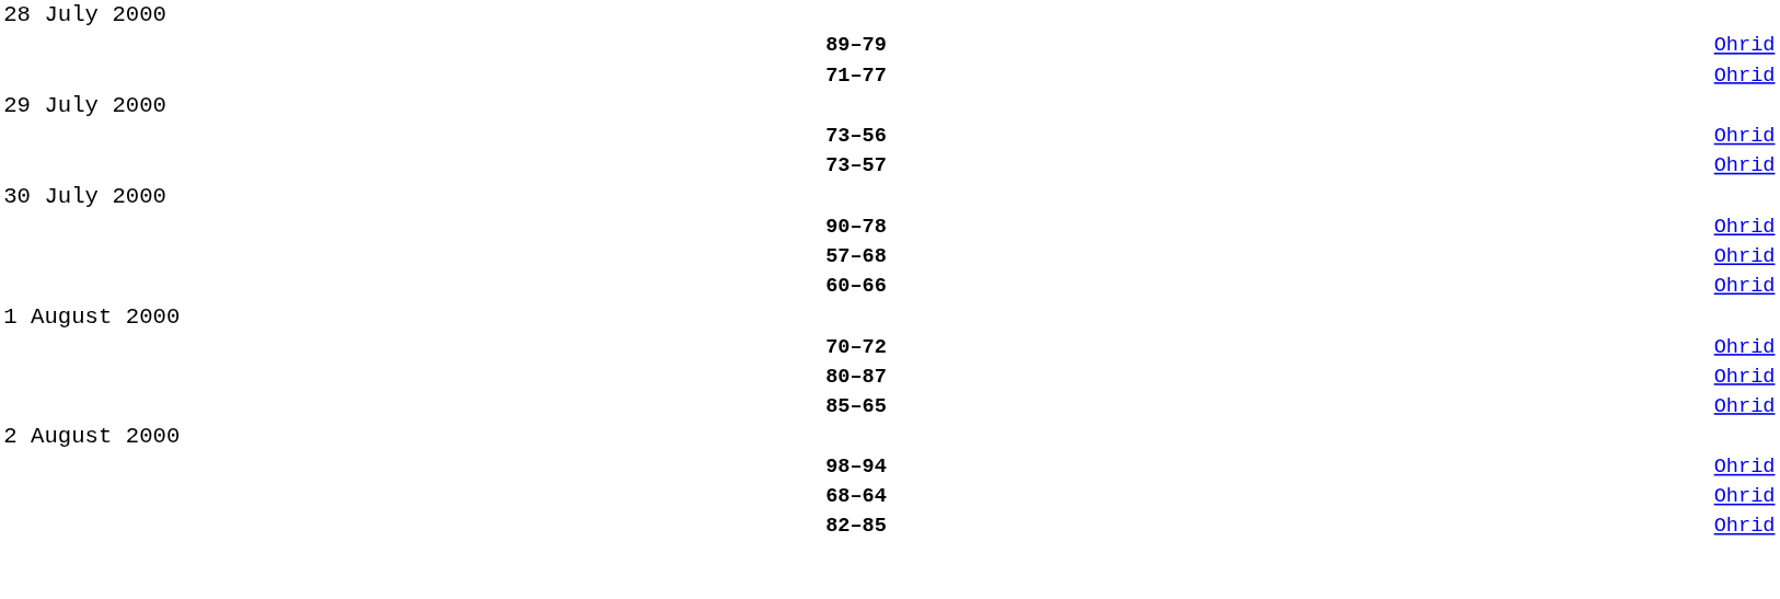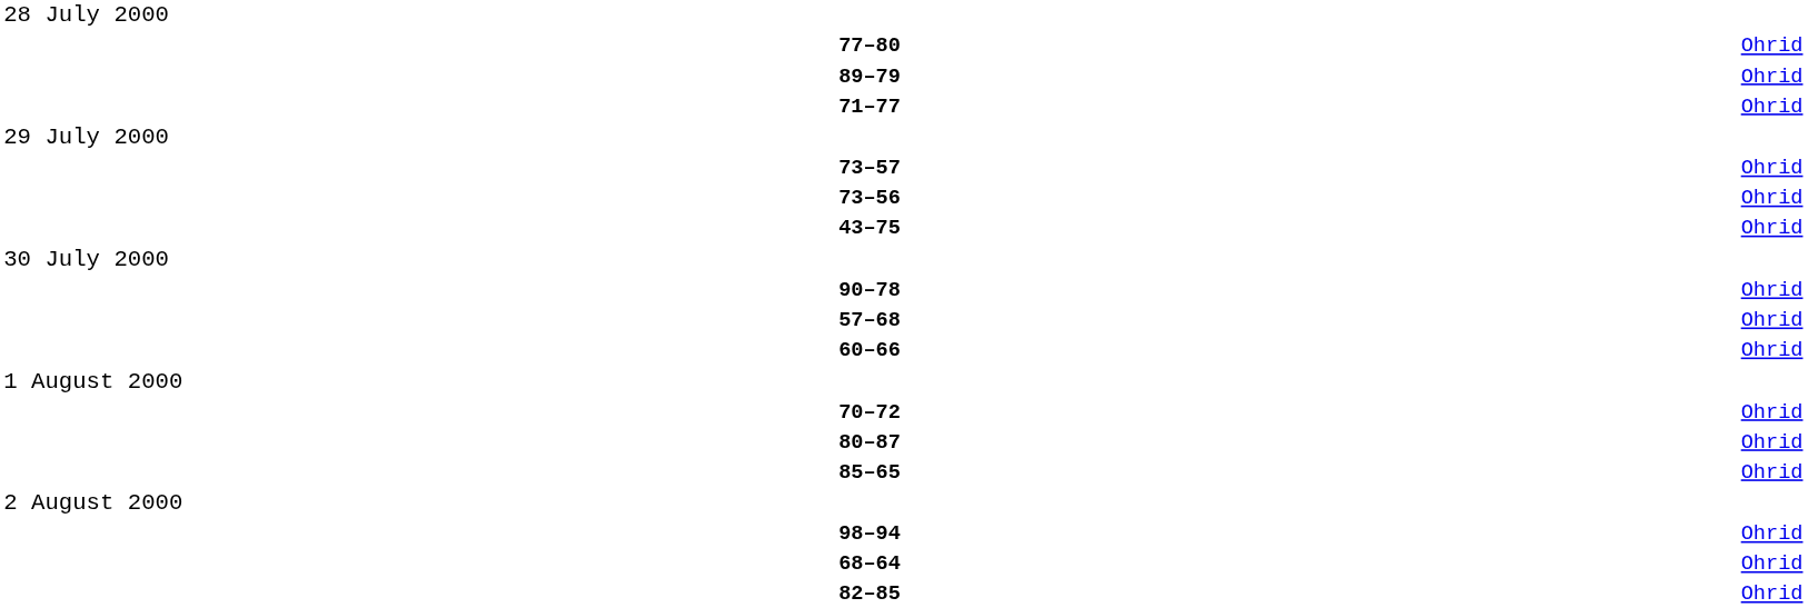 <table style="width:100%;" cellspacing="1">
 <tr>
 <th width=25%></th>
 <th width=3%></th>
 <th width=6%></th>
 <th width=3%></th>
 <th width=25%></th>
 </tr>
 <tr>
 <td>28 July 2000</td>
+</tr>
+<tr style=font-size:90%>
+<td align=right><strong></strong></td>
+<td></td>
+<td align=center><strong>77–80</strong></td>
+<td></td>
+<td><strong></strong></td>
+<td><a href='#'>Ohrid</a></td>
 </tr>
 <tr style=font-size:90%>
 <td align=right><strong></strong></td>
 <td></td>
 <td align=center><strong>89–79</strong></td>
 <td></td>
 <td><strong></strong></td>
 <td><a href='#'>Ohrid</a></td>
 </tr>
 <tr style=font-size:90%>
 <td align=right><strong></strong></td>
 <td></td>
 <td align=center><strong>71–77</strong></td>
 <td></td>
 <td><strong></strong></td>
 <td><a href='#'>Ohrid</a></td>
 </tr>
 <tr>
 <td>29 July 2000</td>
 </tr>
 <tr style=font-size:90%>
 <td align=right><strong></strong></td>
 <td></td>
+<td align=center><strong>73–57</strong></td>
+<td></td>
+<td><strong></strong></td>
+<td><a href='#'>Ohrid</a></td>
+</tr>
+<tr style=font-size:90%>
+<td align=right><strong></strong></td>
+<td></td>
 <td align=center><strong>73–56</strong></td>
 <td></td>
 <td><strong></strong></td>
 <td><a href='#'>Ohrid</a></td>
 </tr>
 <tr style=font-size:90%>
 <td align=right><strong></strong></td>
 <td></td>
-<td align=center><strong>73–57</strong></td>
+<td align=center><strong>43–75</strong></td>
 <td></td>
 <td><strong></strong></td>
 <td><a href='#'>Ohrid</a></td>
 </tr>
 <tr>
 <td>30 July 2000</td>
 </tr>
 <tr style=font-size:90%>
 <td align=right><strong></strong></td>
 <td></td>
 <td align=center><strong>90–78</strong></td>
 <td></td>
 <td><strong></strong></td>
 <td><a href='#'>Ohrid</a></td>
 </tr>
 <tr style=font-size:90%>
 <td align=right><strong></strong></td>
 <td></td>
 <td align=center><strong>57–68</strong></td>
 <td></td>
 <td><strong></strong></td>
 <td><a href='#'>Ohrid</a></td>
 </tr>
 <tr style=font-size:90%>
 <td align=right><strong></strong></td>
 <td></td>
 <td align=center><strong>60–66</strong></td>
 <td></td>
 <td><strong></strong></td>
 <td><a href='#'>Ohrid</a></td>
 </tr>
 <tr>
 <td>1 August 2000</td>
 </tr>
 <tr style=font-size:90%>
 <td align=right><strong></strong></td>
 <td></td>
 <td align=center><strong>70–72</strong></td>
 <td></td>
 <td><strong></strong></td>
 <td><a href='#'>Ohrid</a></td>
 </tr>
 <tr style=font-size:90%>
 <td align=right><strong></strong></td>
 <td></td>
 <td align=center><strong>80–87</strong></td>
 <td></td>
 <td><strong></strong></td>
 <td><a href='#'>Ohrid</a></td>
 </tr>
 <tr style=font-size:90%>
 <td align=right><strong></strong></td>
 <td></td>
 <td align=center><strong>85–65</strong></td>
 <td></td>
 <td><strong></strong></td>
 <td><a href='#'>Ohrid</a></td>
 </tr>
 <tr>
 <td>2 August 2000</td>
 </tr>
 <tr style=font-size:90%>
 <td align=right><strong></strong></td>
 <td></td>
 <td align=center><strong>98–94</strong></td>
 <td></td>
 <td><strong></strong></td>
 <td><a href='#'>Ohrid</a></td>
 </tr>
 <tr style=font-size:90%>
 <td align=right><strong></strong></td>
 <td></td>
 <td align=center><strong>68–64</strong></td>
 <td></td>
 <td><strong></strong></td>
 <td><a href='#'>Ohrid</a></td>
 </tr>
 <tr style=font-size:90%>
 <td align=right><strong></strong></td>
 <td></td>
 <td align=center><strong>82–85</strong></td>
 <td></td>
 <td><strong></strong></td>
 <td><a href='#'>Ohrid</a></td>
 </tr>
 </table>
